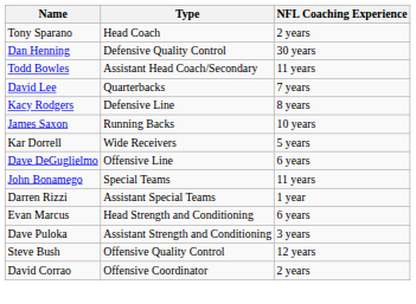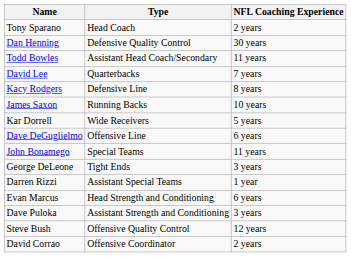 <table class="wikitable">
 <tr>
 <th>Name</th>
 <th>Type</th>
 <th>NFL Coaching Experience</th>
 </tr>
 <tr>
 <td>Tony Sparano</td>
 <td>Head Coach</td>
 <td>2 years</td>
 </tr>
 <tr>
 <td><a href='#'>Dan Henning</a></td>
 <td>Defensive Quality Control</td>
 <td>30 years</td>
 </tr>
 <tr>
 <td><a href='#'>Todd Bowles</a></td>
 <td>Assistant Head Coach/Secondary</td>
 <td>11 years</td>
 </tr>
 <tr>
 <td><a href='#'>David Lee</a></td>
 <td>Quarterbacks</td>
 <td>7 years</td>
 </tr>
 <tr>
 <td><a href='#'>Kacy Rodgers</a></td>
 <td>Defensive Line</td>
 <td>8 years</td>
 </tr>
 <tr>
 <td><a href='#'>James Saxon</a></td>
 <td>Running Backs</td>
 <td>10 years</td>
 </tr>
 <tr>
 <td>Kar Dorrell</td>
 <td>Wide Receivers</td>
 <td>5 years</td>
 </tr>
 <tr>
 <td><a href='#'>Dave DeGuglielmo</a></td>
 <td>Offensive Line</td>
 <td>6 years</td>
 </tr>
 <tr>
 <td><a href='#'>John Bonamego</a></td>
 <td>Special Teams</td>
 <td>11 years</td>
 </tr>
 <tr>
+<td>George DeLeone</td>
+<td>Tight Ends</td>
+<td>3 years</td>
+</tr>
+<tr>
 <td>Darren Rizzi</td>
 <td>Assistant Special Teams</td>
 <td>1 year</td>
 </tr>
 <tr>
 <td>Evan Marcus</td>
 <td>Head Strength and Conditioning</td>
 <td>6 years</td>
 </tr>
 <tr>
 <td>Dave Puloka</td>
 <td>Assistant Strength and Conditioning</td>
 <td>3 years</td>
 </tr>
 <tr>
 <td>Steve Bush</td>
 <td>Offensive Quality Control</td>
 <td>12 years</td>
 </tr>
 <tr>
 <td>David Corrao</td>
 <td>Offensive Coordinator</td>
 <td>2 years</td>
 </tr>
 </table>
